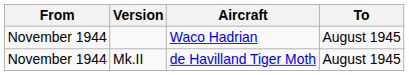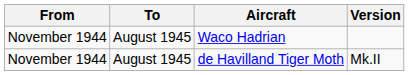 <table class="wikitable">
 <tr>
 <th>From</th>
+<th>To</th>
+<th>Aircraft</th>
 <th>Version</th>
-<th>Aircraft</th>
-<th>To</th>
 </tr>
 <tr>
 <td>November 1944</td>
+<td>August 1945</td>
+<td><a href='#'>Waco Hadrian</a></td>
 <td></td>
-<td><a href='#'>Waco Hadrian</a></td>
-<td>August 1945</td>
 </tr>
 <tr>
 <td>November 1944</td>
+<td>August 1945</td>
+<td><a href='#'>de Havilland Tiger Moth</a></td>
 <td>Mk.II</td>
-<td><a href='#'>de Havilland Tiger Moth</a></td>
-<td>August 1945</td>
 </tr>
 </table>
